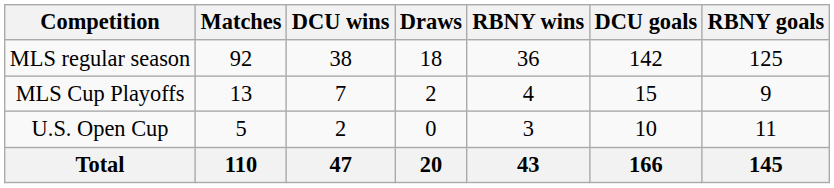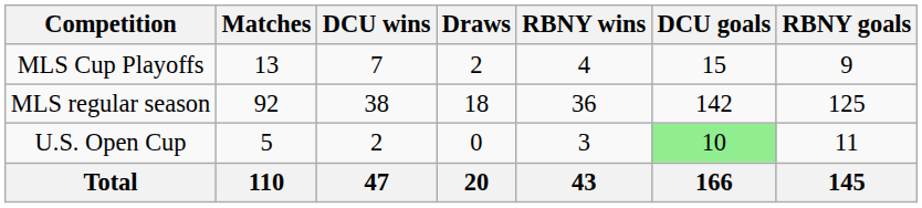 <table class="wikitable" style="text-align:center">
 <tr>
 <th>Competition</th>
 <th>Matches</th>
 <th>DCU wins</th>
 <th>Draws</th>
 <th>RBNY wins</th>
 <th>DCU goals</th>
 <th>RBNY goals</th>
 </tr>
 <tr>
+<td>MLS Cup Playoffs</td>
+<td>13</td>
+<td>7</td>
+<td>2</td>
+<td>4</td>
+<td>15</td>
+<td>9</td>
+</tr>
+<tr>
 <td>MLS regular season</td>
 <td>92</td>
 <td>38</td>
 <td>18</td>
 <td>36</td>
 <td>142</td>
 <td>125</td>
 </tr>
 <tr>
-<td>MLS Cup Playoffs</td>
-<td>13</td>
-<td>7</td>
-<td>2</td>
-<td>4</td>
-<td>15</td>
-<td>9</td>
-</tr>
-<tr>
 <td>U.S. Open Cup</td>
 <td>5</td>
 <td>2</td>
 <td>0</td>
 <td>3</td>
-<td>10</td>
+<td style="background: lightgreen;">10</td>
 <td>11</td>
 </tr>
 <tr>
 <th>Total</th>
 <th>110</th>
 <th>47</th>
 <th>20</th>
 <th>43</th>
 <th>166</th>
 <th>145</th>
 </tr>
 </table>
